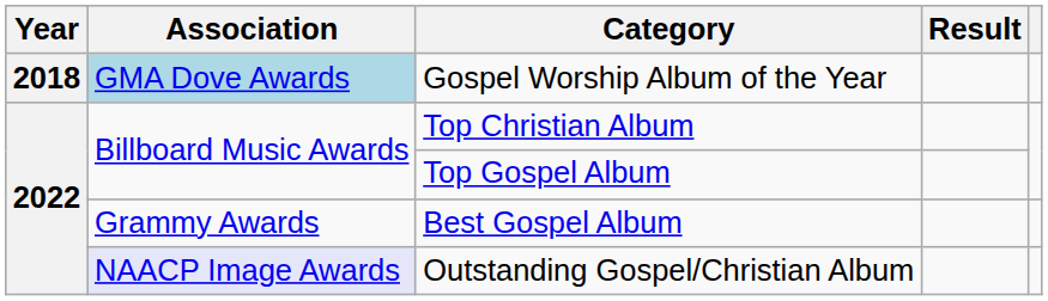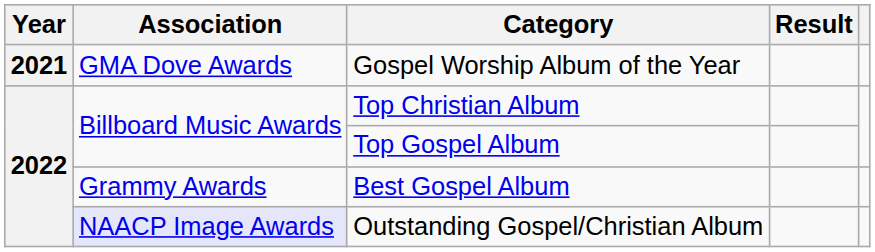 <table class="wikitable plainrowheaders">
 <tr>
 <th>Year</th>
 <th>Association</th>
 <th>Category</th>
 <th>Result</th>
 <th></th>
 </tr>
 <tr>
-<th scope="row">2018</th>
-<td style="background: lightblue;"><a href='#'>GMA Dove Awards</a></td>
+<th scope="row">2021</th>
+<td><a href='#'>GMA Dove Awards</a></td>
 <td>Gospel Worship Album of the Year</td>
 <td></td>
 <td></td>
 </tr>
 <tr>
 <th scope="row" rowspan="4">2022</th>
 <td rowspan="2"><a href='#'>Billboard Music Awards</a></td>
 <td><a href='#'>Top Christian Album</a></td>
 <td></td>
 <td rowspan="2"></td>
 </tr>
 <tr>
 <td><a href='#'>Top Gospel Album</a></td>
 <td></td>
 </tr>
 <tr>
 <td><a href='#'>Grammy Awards</a></td>
 <td><a href='#'>Best Gospel Album</a></td>
 <td></td>
 <td></td>
 </tr>
 <tr>
 <td style="background: lavender;"><a href='#'>NAACP Image Awards</a></td>
 <td>Outstanding Gospel/Christian Album</td>
 <td></td>
 <td></td>
 </tr>
 </table>
